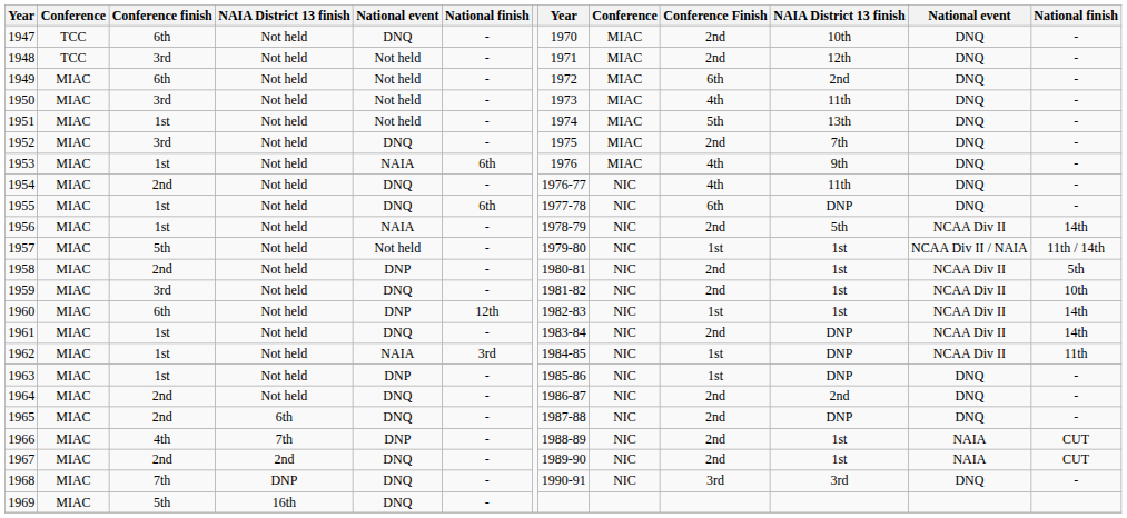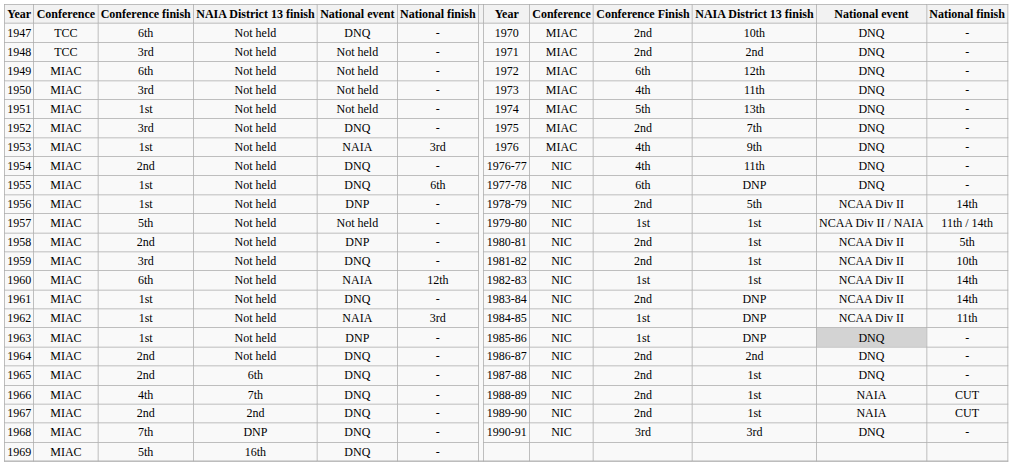 <table class="wikitable" style="text-align: center">
 <tr>
 <th>Year</th>
 <th>Conference</th>
 <th>Conference finish</th>
 <th>NAIA District 13 finish</th>
 <th>National event</th>
 <th>National finish</th>
 <th></th>
 <th>Year</th>
 <th>Conference</th>
 <th>Conference Finish</th>
 <th>NAIA District 13 finish</th>
 <th>National event</th>
 <th>National finish</th>
 </tr>
 <tr>
 <td>1947</td>
 <td>TCC</td>
 <td>6th</td>
 <td>Not held</td>
 <td>DNQ</td>
 <td>-</td>
 <td rowspan=23></td>
 <td>1970</td>
 <td>MIAC</td>
 <td>2nd</td>
 <td>10th</td>
 <td>DNQ</td>
 <td>-</td>
 </tr>
 <tr>
 <td>1948</td>
 <td>TCC</td>
 <td>3rd</td>
 <td>Not held</td>
 <td>Not held</td>
 <td>-</td>
 <td>1971</td>
 <td>MIAC</td>
 <td>2nd</td>
-<td>12th</td>
+<td>2nd</td>
 <td>DNQ</td>
 <td>-</td>
 </tr>
 <tr>
 <td>1949</td>
 <td>MIAC</td>
 <td>6th</td>
 <td>Not held</td>
 <td>Not held</td>
 <td>-</td>
 <td>1972</td>
 <td>MIAC</td>
 <td>6th</td>
-<td>2nd</td>
+<td>12th</td>
 <td>DNQ</td>
 <td>-</td>
 </tr>
 <tr>
 <td>1950</td>
 <td>MIAC</td>
 <td>3rd</td>
 <td>Not held</td>
 <td>Not held</td>
 <td>-</td>
 <td>1973</td>
 <td>MIAC</td>
 <td>4th</td>
 <td>11th</td>
 <td>DNQ</td>
 <td>-</td>
 </tr>
 <tr>
 <td>1951</td>
 <td>MIAC</td>
 <td>1st</td>
 <td>Not held</td>
 <td>Not held</td>
 <td>-</td>
 <td>1974</td>
 <td>MIAC</td>
 <td>5th</td>
 <td>13th</td>
 <td>DNQ</td>
 <td>-</td>
 </tr>
 <tr>
 <td>1952</td>
 <td>MIAC</td>
 <td>3rd</td>
 <td>Not held</td>
 <td>DNQ</td>
 <td>-</td>
 <td>1975</td>
 <td>MIAC</td>
 <td>2nd</td>
 <td>7th</td>
 <td>DNQ</td>
 <td>-</td>
 </tr>
 <tr>
 <td>1953</td>
 <td>MIAC</td>
 <td>1st</td>
 <td>Not held</td>
 <td>NAIA</td>
-<td>6th</td>
+<td>3rd</td>
 <td>1976</td>
 <td>MIAC</td>
 <td>4th</td>
 <td>9th</td>
 <td>DNQ</td>
 <td>-</td>
 </tr>
 <tr>
 <td>1954</td>
 <td>MIAC</td>
 <td>2nd</td>
 <td>Not held</td>
 <td>DNQ</td>
 <td>-</td>
 <td>1976-77</td>
 <td>NIC</td>
 <td>4th</td>
 <td>11th</td>
 <td>DNQ</td>
 <td>-</td>
 </tr>
 <tr>
 <td>1955</td>
 <td>MIAC</td>
 <td>1st</td>
 <td>Not held</td>
 <td>DNQ</td>
 <td>6th</td>
 <td>1977-78</td>
 <td>NIC</td>
 <td>6th</td>
 <td>DNP</td>
 <td>DNQ</td>
 <td>-</td>
 </tr>
 <tr>
 <td>1956</td>
 <td>MIAC</td>
 <td>1st</td>
 <td>Not held</td>
-<td>NAIA</td>
+<td>DNP</td>
 <td>-</td>
 <td>1978-79</td>
 <td>NIC</td>
 <td>2nd</td>
 <td>5th</td>
 <td>NCAA Div II</td>
 <td>14th</td>
 </tr>
 <tr>
 <td>1957</td>
 <td>MIAC</td>
 <td>5th</td>
 <td>Not held</td>
 <td>Not held</td>
 <td>-</td>
 <td>1979-80</td>
 <td>NIC</td>
 <td>1st</td>
 <td>1st</td>
 <td>NCAA Div II / NAIA</td>
 <td>11th / 14th</td>
 </tr>
 <tr>
 <td>1958</td>
 <td>MIAC</td>
 <td>2nd</td>
 <td>Not held</td>
 <td>DNP</td>
 <td>-</td>
 <td>1980-81</td>
 <td>NIC</td>
 <td>2nd</td>
 <td>1st</td>
 <td>NCAA Div II</td>
 <td>5th</td>
 </tr>
 <tr>
 <td>1959</td>
 <td>MIAC</td>
 <td>3rd</td>
 <td>Not held</td>
 <td>DNQ</td>
 <td>-</td>
 <td>1981-82</td>
 <td>NIC</td>
 <td>2nd</td>
 <td>1st</td>
 <td>NCAA Div II</td>
 <td>10th</td>
 </tr>
 <tr>
 <td>1960</td>
 <td>MIAC</td>
 <td>6th</td>
 <td>Not held</td>
-<td>DNP</td>
+<td>NAIA</td>
 <td>12th</td>
 <td>1982-83</td>
 <td>NIC</td>
 <td>1st</td>
 <td>1st</td>
 <td>NCAA Div II</td>
 <td>14th</td>
 </tr>
 <tr>
 <td>1961</td>
 <td>MIAC</td>
 <td>1st</td>
 <td>Not held</td>
 <td>DNQ</td>
 <td>-</td>
 <td>1983-84</td>
 <td>NIC</td>
 <td>2nd</td>
 <td>DNP</td>
 <td>NCAA Div II</td>
 <td>14th</td>
 </tr>
 <tr>
 <td>1962</td>
 <td>MIAC</td>
 <td>1st</td>
 <td>Not held</td>
 <td>NAIA</td>
 <td>3rd</td>
 <td>1984-85</td>
 <td>NIC</td>
 <td>1st</td>
 <td>DNP</td>
 <td>NCAA Div II</td>
 <td>11th</td>
 </tr>
 <tr>
 <td>1963</td>
 <td>MIAC</td>
 <td>1st</td>
 <td>Not held</td>
 <td>DNP</td>
 <td>-</td>
 <td>1985-86</td>
 <td>NIC</td>
 <td>1st</td>
 <td>DNP</td>
-<td>DNQ</td>
+<td style="background: lightgrey;">DNQ</td>
 <td>-</td>
 </tr>
 <tr>
 <td>1964</td>
 <td>MIAC</td>
 <td>2nd</td>
 <td>Not held</td>
 <td>DNQ</td>
 <td>-</td>
 <td>1986-87</td>
 <td>NIC</td>
 <td>2nd</td>
 <td>2nd</td>
 <td>DNQ</td>
 <td>-</td>
 </tr>
 <tr>
 <td>1965</td>
 <td>MIAC</td>
 <td>2nd</td>
 <td>6th</td>
 <td>DNQ</td>
 <td>-</td>
 <td>1987-88</td>
 <td>NIC</td>
 <td>2nd</td>
-<td>DNP</td>
+<td>1st</td>
 <td>DNQ</td>
 <td>-</td>
 </tr>
 <tr>
 <td>1966</td>
 <td>MIAC</td>
 <td>4th</td>
 <td>7th</td>
-<td>DNP</td>
+<td>DNQ</td>
 <td>-</td>
 <td>1988-89</td>
 <td>NIC</td>
 <td>2nd</td>
 <td>1st</td>
 <td>NAIA</td>
 <td>CUT</td>
 </tr>
 <tr>
 <td>1967</td>
 <td>MIAC</td>
 <td>2nd</td>
 <td>2nd</td>
 <td>DNQ</td>
 <td>-</td>
 <td>1989-90</td>
 <td>NIC</td>
 <td>2nd</td>
 <td>1st</td>
 <td>NAIA</td>
 <td>CUT</td>
 </tr>
 <tr>
 <td>1968</td>
 <td>MIAC</td>
 <td>7th</td>
 <td>DNP</td>
 <td>DNQ</td>
 <td>-</td>
 <td>1990-91</td>
 <td>NIC</td>
 <td>3rd</td>
 <td>3rd</td>
 <td>DNQ</td>
 <td>-</td>
 </tr>
 <tr>
 <td>1969</td>
 <td>MIAC</td>
 <td>5th</td>
 <td>16th</td>
 <td>DNQ</td>
 <td>-</td>
 <td></td>
 <td></td>
 <td></td>
 <td></td>
 <td></td>
 <td></td>
 </tr>
 <tr>
 </tr>
 </table>
